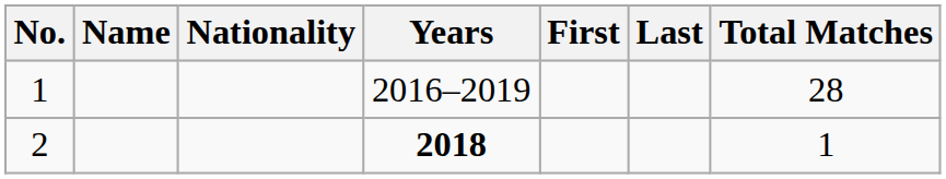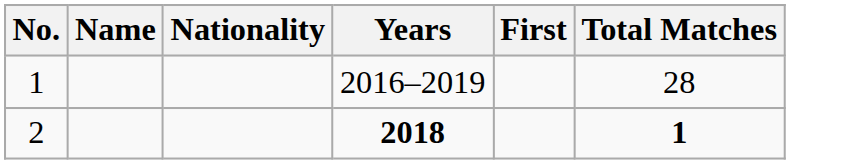 <table class="wikitable sortable" style="text-align: center;">
 <tr>
 <th>No.</th>
 <th>Name</th>
 <th>Nationality</th>
 <th>Years</th>
 <th>First</th>
-<th>Last</th>
 <th>Total Matches</th>
 </tr>
 <tr>
 <td>1</td>
 <td align="left"></td>
 <td></td>
 <td>2016–2019</td>
-<td></td>
 <td></td>
 <td>28</td>
 </tr>
 <tr>
 <td>2</td>
 <td align="left"></td>
 <td></td>
 <td><strong>2018</strong></td>
 <td></td>
-<td></td>
-<td>1</td>
+<td><strong>1</strong></td>
 </tr>
 </table>
